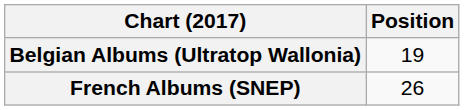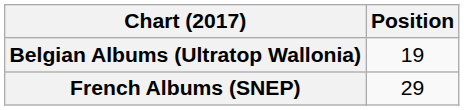 <table class="wikitable sortable plainrowheaders" style="text-align:center">
 <tr>
 <th scope="col">Chart (2017)</th>
 <th scope="col">Position</th>
 </tr>
 <tr>
 <th scope="row">Belgian Albums (Ultratop Wallonia)</th>
 <td>19</td>
 </tr>
 <tr>
 <th scope="row">French Albums (SNEP)</th>
-<td>26</td>
+<td>29</td>
 </tr>
 </table>
